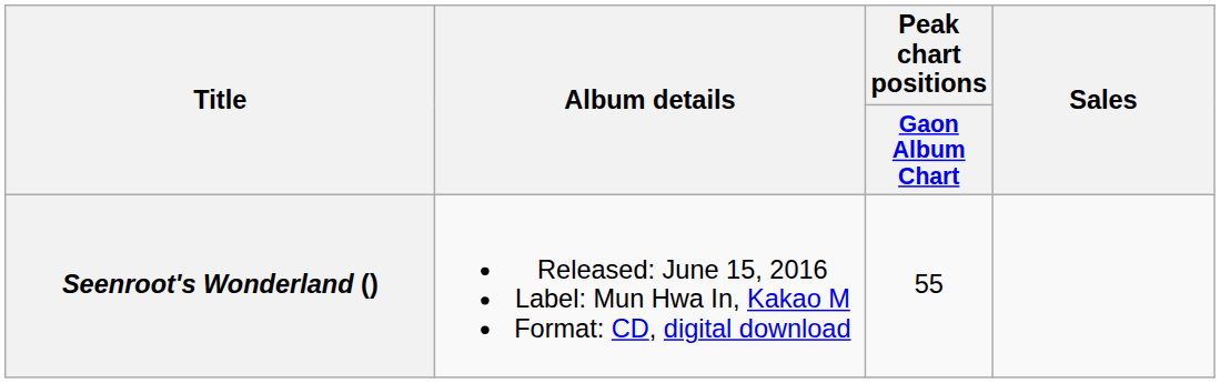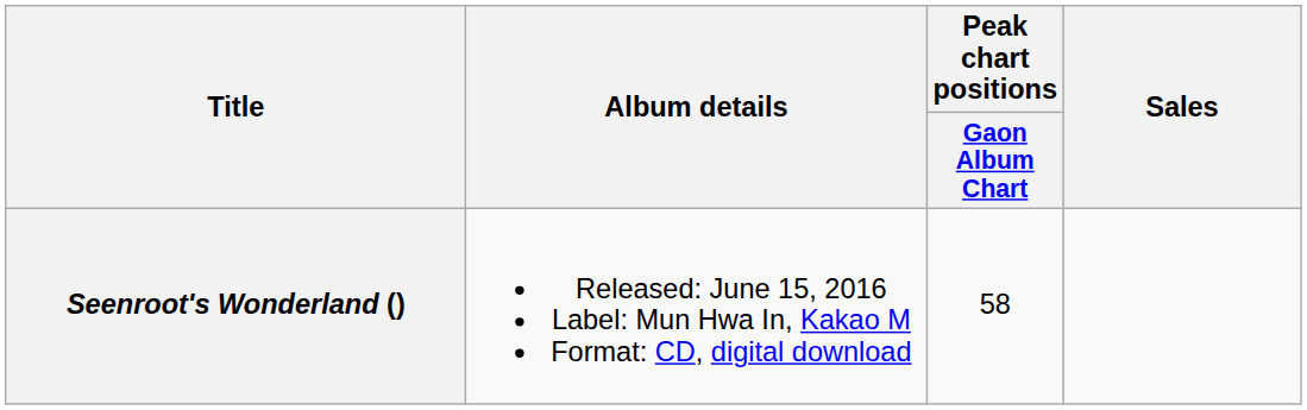 <table class="wikitable plainrowheaders" style="text-align:center;" border="1">
 <tr>
 <th scope="col" rowspan="2" style="width:16em;">Title</th>
 <th scope="col" rowspan="2" style="width:16em;">Album details</th>
 <th scope="col">Peak chart positions</th>
 <th scope="col" rowspan="2" style="width:8em;">Sales</th>
 </tr>
 <tr>
 <th scope="col" style="width:2.2em;font-size:90%;"><a href='#'>Gaon Album Chart</a><br></th>
 </tr>
 <tr>
 <th scope="row"><em>Seenroot's Wonderland</em> ()</th>
 <td><br><ul><li>Released: June 15, 2016</li><li>Label: Mun Hwa In, <a href='#'>Kakao M</a></li><li>Format: <a href='#'>CD</a>, <a href='#'>digital download</a></li></ul></td>
-<td>55</td>
+<td>58</td>
 <td></td>
 </tr>
 </table>
